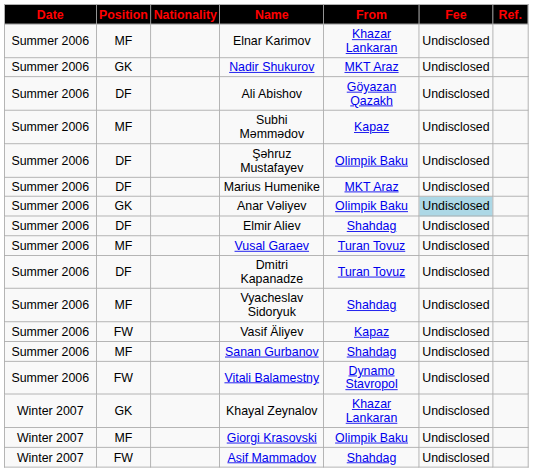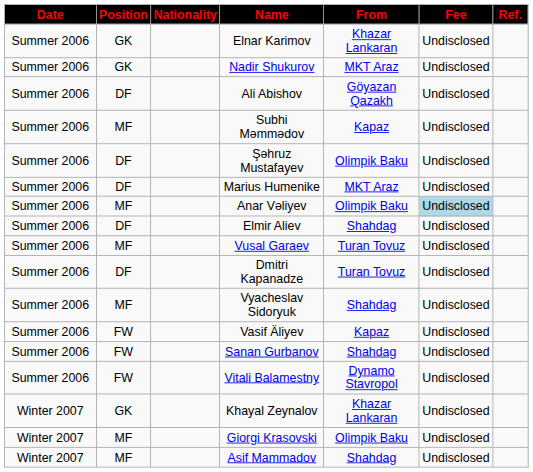 <table class="wikitable"  style="text-align:center; font-size:90%; ">
 <tr>
 <th style="background:#000000; color:#FF0000; width:200px;">Date</th>
 <th style="background:#000000; color:#FF0000; width:50px;">Position</th>
 <th style="background:#000000; color:#FF0000; width:50px;">Nationality</th>
 <th style="background:#000000; color:#FF0000; width:200px;">Name</th>
 <th style="background:#000000; color:#FF0000; width:200px;">From</th>
 <th style="background:#000000; color:#FF0000; width:20px;">Fee</th>
 <th style="background:#000000; color:#FF0000; width:50px;">Ref.</th>
 </tr>
 <tr>
 <td>Summer 2006</td>
-<td>MF</td>
+<td>GK</td>
 <td></td>
 <td>Elnar Karimov</td>
 <td><a href='#'>Khazar Lankaran</a></td>
 <td>Undisclosed</td>
 <td></td>
 </tr>
 <tr>
 <td>Summer 2006</td>
 <td>GK</td>
 <td></td>
 <td><a href='#'>Nadir Shukurov</a></td>
 <td><a href='#'>MKT Araz</a></td>
 <td>Undisclosed</td>
 <td></td>
 </tr>
 <tr>
 <td>Summer 2006</td>
 <td>DF</td>
 <td></td>
 <td>Ali Abishov</td>
 <td><a href='#'>Göyazan Qazakh</a></td>
 <td>Undisclosed</td>
 <td></td>
 </tr>
 <tr>
 <td>Summer 2006</td>
 <td>MF</td>
 <td></td>
 <td>Subhi Məmmədov</td>
 <td><a href='#'>Kapaz</a></td>
 <td>Undisclosed</td>
 <td></td>
 </tr>
 <tr>
 <td>Summer 2006</td>
 <td>DF</td>
 <td></td>
 <td>Şəhruz Mustafayev</td>
 <td><a href='#'>Olimpik Baku</a></td>
 <td>Undisclosed</td>
 <td></td>
 </tr>
 <tr>
 <td>Summer 2006</td>
 <td>DF</td>
 <td></td>
 <td>Marius Humenike</td>
 <td><a href='#'>MKT Araz</a></td>
 <td>Undisclosed</td>
 <td></td>
 </tr>
 <tr>
 <td>Summer 2006</td>
-<td>GK</td>
+<td>MF</td>
 <td></td>
 <td>Anar Vəliyev</td>
 <td><a href='#'>Olimpik Baku</a></td>
 <td style="background: lightblue;">Undisclosed</td>
 <td></td>
 </tr>
 <tr>
 <td>Summer 2006</td>
 <td>DF</td>
 <td></td>
 <td>Elmir Aliev</td>
 <td><a href='#'>Shahdag</a></td>
 <td>Undisclosed</td>
 <td></td>
 </tr>
 <tr>
 <td>Summer 2006</td>
 <td>MF</td>
 <td></td>
 <td><a href='#'>Vusal Garaev</a></td>
 <td><a href='#'>Turan Tovuz</a></td>
 <td>Undisclosed</td>
 <td></td>
 </tr>
 <tr>
 <td>Summer 2006</td>
 <td>DF</td>
 <td></td>
 <td>Dmitri Kapanadze</td>
 <td><a href='#'>Turan Tovuz</a></td>
 <td>Undisclosed</td>
 <td></td>
 </tr>
 <tr>
 <td>Summer 2006</td>
 <td>MF</td>
 <td></td>
 <td>Vyacheslav Sidoryuk</td>
 <td><a href='#'>Shahdag</a></td>
 <td>Undisclosed</td>
 <td></td>
 </tr>
 <tr>
 <td>Summer 2006</td>
 <td>FW</td>
 <td></td>
 <td>Vasif Äliyev</td>
 <td><a href='#'>Kapaz</a></td>
 <td>Undisclosed</td>
 <td></td>
 </tr>
 <tr>
 <td>Summer 2006</td>
-<td>MF</td>
+<td>FW</td>
 <td></td>
 <td><a href='#'>Sanan Gurbanov</a></td>
 <td><a href='#'>Shahdag</a></td>
 <td>Undisclosed</td>
 <td></td>
 </tr>
 <tr>
 <td>Summer 2006</td>
 <td>FW</td>
 <td></td>
 <td><a href='#'>Vitali Balamestny</a></td>
 <td><a href='#'>Dynamo Stavropol</a></td>
 <td>Undisclosed</td>
 <td></td>
 </tr>
 <tr>
 <td>Winter 2007</td>
 <td>GK</td>
 <td></td>
 <td>Khayal Zeynalov</td>
 <td><a href='#'>Khazar Lankaran</a></td>
 <td>Undisclosed</td>
 <td></td>
 </tr>
 <tr>
 <td>Winter 2007</td>
 <td>MF</td>
 <td></td>
 <td><a href='#'>Giorgi Krasovski</a></td>
 <td><a href='#'>Olimpik Baku</a></td>
 <td>Undisclosed</td>
 <td></td>
 </tr>
 <tr>
 <td>Winter 2007</td>
-<td>FW</td>
+<td>MF</td>
 <td></td>
 <td><a href='#'>Asif Mammadov</a></td>
 <td><a href='#'>Shahdag</a></td>
 <td>Undisclosed</td>
 <td></td>
 </tr>
 </table>
